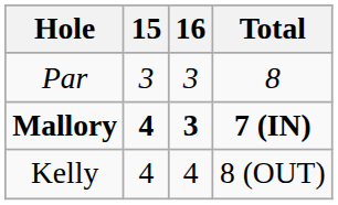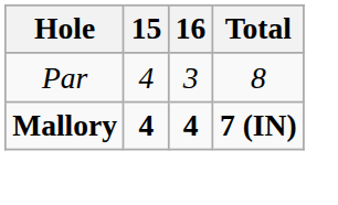 <table class="wikitable" style="text-align:center;">
 <tr>
 <th>Hole</th>
 <th>15</th>
 <th>16</th>
 <th>Total</th>
 </tr>
 <tr>
 <td><em>Par</em></td>
-<td><em>3</em></td>
+<td><em>4</em></td>
 <td><em>3</em></td>
 <td><em>8</em></td>
 </tr>
 <tr>
 <td><strong>Mallory</strong></td>
 <td><strong>4</strong></td>
-<td><strong>3</strong></td>
+<td><strong>4</strong></td>
 <td><strong>7 (IN)</strong></td>
 </tr>
-<tr>
-<td>Kelly</td>
-<td>4</td>
-<td>4</td>
-<td>8 (OUT)</td>
-</tr>
 </table>
